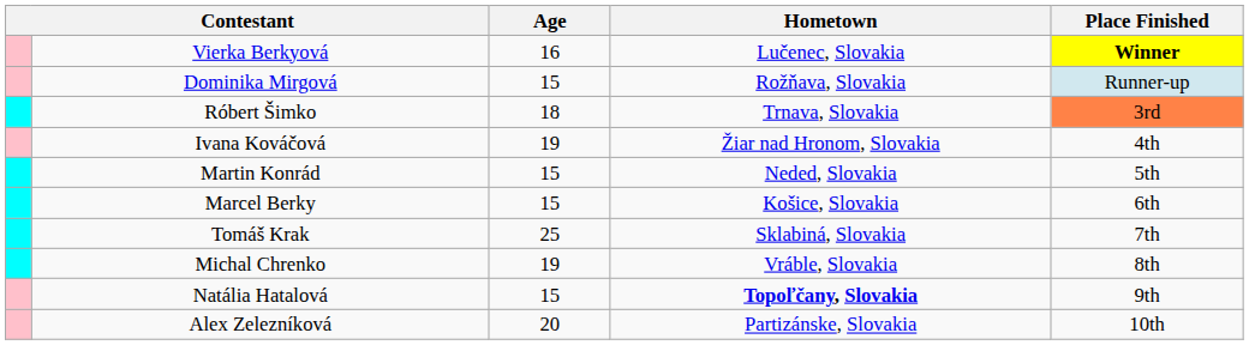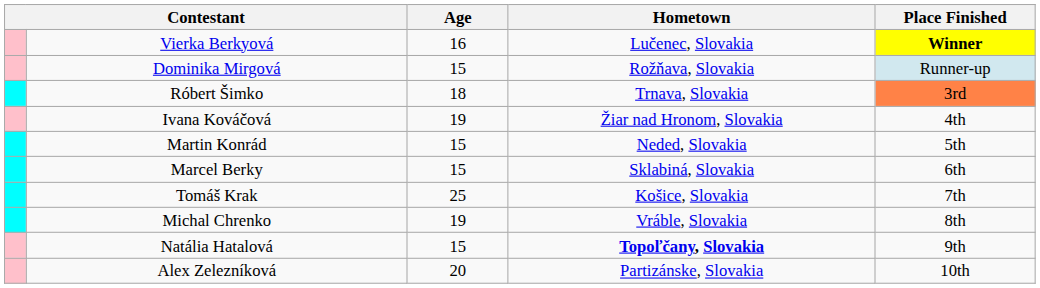 <table class="wikitable sortable" style="text-align:center; line-height:17px; width:50%; white-space:nowrap">
 <tr>
 <th style="width:20%" colspan="2">Contestant</th>
 <th style="width:05%">Age</th>
 <th style="width:18%">Hometown</th>
 <th style="width:05%">Place Finished</th>
 </tr>
 <tr>
 <th style="background:pink;"></th>
 <td><a href='#'>Vierka Berkyová</a></td>
 <td>16</td>
 <td><a href='#'>Lučenec</a>, <a href='#'>Slovakia</a></td>
 <td style="background:yellow;"><strong>Winner</strong></td>
 </tr>
 <tr>
 <th style="background:pink;"></th>
 <td><a href='#'>Dominika Mirgová</a></td>
 <td>15</td>
 <td><a href='#'>Rožňava</a>, <a href='#'>Slovakia</a></td>
 <td style="background:#D1E8EF;">Runner-up</td>
 </tr>
 <tr>
 <th style="background:cyan;"></th>
 <td>Róbert Šimko</td>
 <td>18</td>
 <td><a href='#'>Trnava</a>, <a href='#'>Slovakia</a></td>
 <td style="background:#FF8247;">3rd</td>
 </tr>
 <tr>
 <th style="background:pink;"></th>
 <td>Ivana Kováčová</td>
 <td>19</td>
 <td><a href='#'>Žiar nad Hronom</a>, <a href='#'>Slovakia</a></td>
 <td>4th</td>
 </tr>
 <tr>
 <th style="background:cyan;"></th>
 <td>Martin Konrád</td>
 <td>15</td>
 <td><a href='#'>Neded</a>, <a href='#'>Slovakia</a></td>
 <td>5th</td>
 </tr>
 <tr>
 <th style="background:cyan;"></th>
 <td>Marcel Berky</td>
 <td>15</td>
-<td><a href='#'>Košice</a>, <a href='#'>Slovakia</a></td>
+<td><a href='#'>Sklabiná</a>, <a href='#'>Slovakia</a></td>
 <td>6th</td>
 </tr>
 <tr>
 <th style="background:cyan;"></th>
 <td>Tomáš Krak</td>
 <td>25</td>
-<td><a href='#'>Sklabiná</a>, <a href='#'>Slovakia</a></td>
+<td><a href='#'>Košice</a>, <a href='#'>Slovakia</a></td>
 <td>7th</td>
 </tr>
 <tr>
 <th style="background:cyan;"></th>
 <td>Michal Chrenko</td>
 <td>19</td>
 <td><a href='#'>Vráble</a>, <a href='#'>Slovakia</a></td>
 <td>8th</td>
 </tr>
 <tr>
 <th style="background:pink;"></th>
 <td>Natália Hatalová</td>
 <td>15</td>
 <td><strong><a href='#'>Topoľčany</a>, <a href='#'>Slovakia</a></strong></td>
 <td>9th</td>
 </tr>
 <tr>
 <th style="background:pink;"></th>
 <td>Alex Zelezníková</td>
 <td>20</td>
 <td><a href='#'>Partizánske</a>, <a href='#'>Slovakia</a></td>
 <td>10th</td>
 </tr>
 </table>
